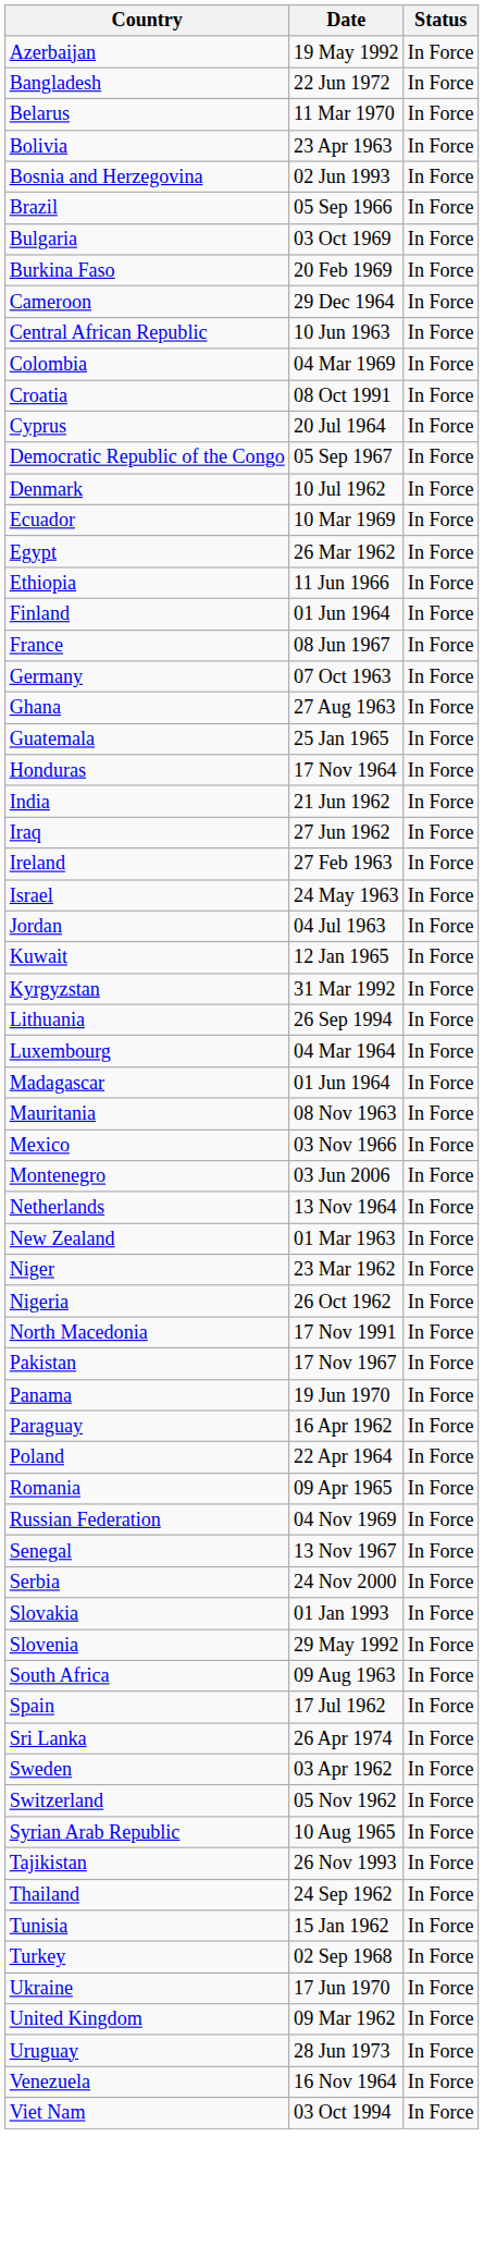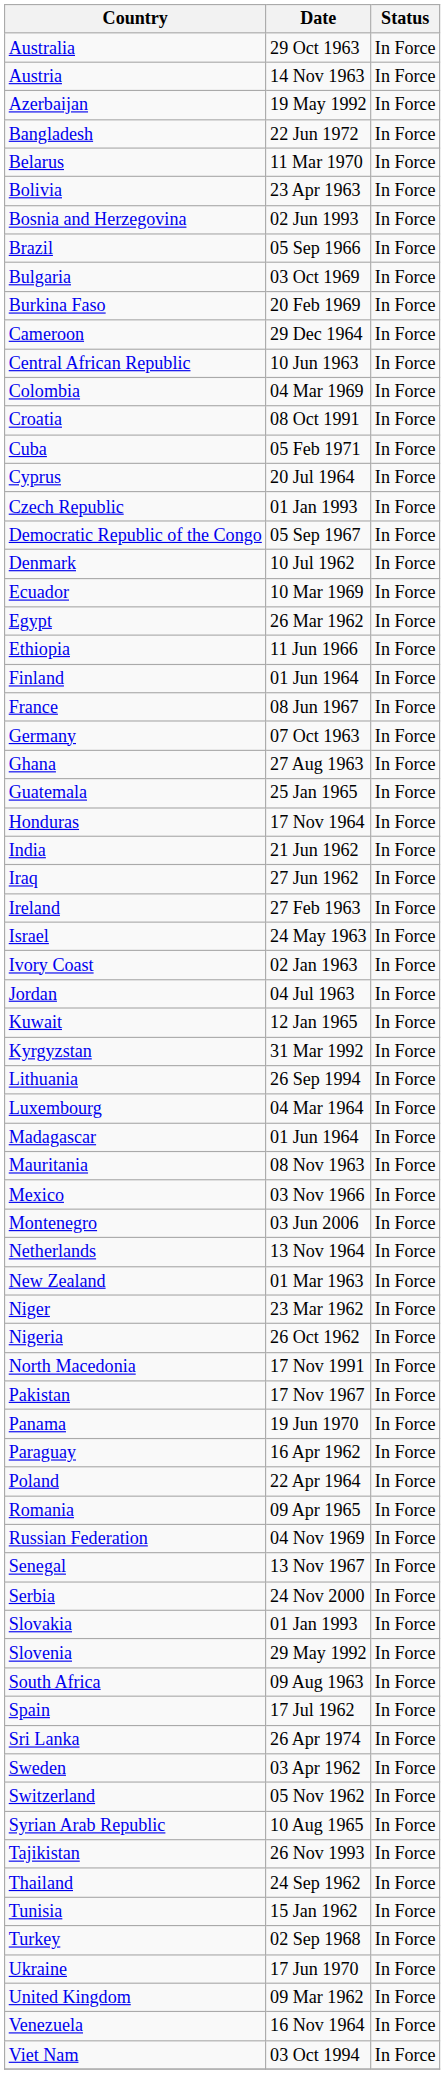 <table class="wikitable">
 <tr>
 <th>Country</th>
 <th>Date</th>
 <th>Status</th>
+</tr>
+<tr>
+<td><a href='#'>Australia</a></td>
+<td>29 Oct 1963</td>
+<td>In Force</td>
+</tr>
+<tr>
+<td><a href='#'>Austria</a></td>
+<td>14 Nov 1963</td>
+<td>In Force</td>
 </tr>
 <tr>
 <td><a href='#'>Azerbaijan</a></td>
 <td>19 May 1992</td>
 <td>In Force</td>
 </tr>
 <tr>
 <td><a href='#'>Bangladesh</a></td>
 <td>22 Jun 1972</td>
 <td>In Force</td>
 </tr>
 <tr>
 <td><a href='#'>Belarus</a></td>
 <td>11 Mar 1970</td>
 <td>In Force</td>
 </tr>
 <tr>
 <td><a href='#'>Bolivia</a></td>
 <td>23 Apr 1963</td>
 <td>In Force</td>
 </tr>
 <tr>
 <td><a href='#'>Bosnia and Herzegovina</a></td>
 <td>02 Jun 1993</td>
 <td>In Force</td>
 </tr>
 <tr>
 <td><a href='#'>Brazil</a></td>
 <td>05 Sep 1966</td>
 <td>In Force</td>
 </tr>
 <tr>
 <td><a href='#'>Bulgaria</a></td>
 <td>03 Oct 1969</td>
 <td>In Force</td>
 </tr>
 <tr>
 <td><a href='#'>Burkina Faso</a></td>
 <td>20 Feb 1969</td>
 <td>In Force</td>
 </tr>
 <tr>
 <td><a href='#'>Cameroon</a></td>
 <td>29 Dec 1964</td>
 <td>In Force</td>
 </tr>
 <tr>
 <td><a href='#'>Central African Republic</a></td>
 <td>10 Jun 1963</td>
 <td>In Force</td>
 </tr>
 <tr>
 <td><a href='#'>Colombia</a></td>
 <td>04 Mar 1969</td>
 <td>In Force</td>
 </tr>
 <tr>
 <td><a href='#'>Croatia</a></td>
 <td>08 Oct 1991</td>
 <td>In Force</td>
 </tr>
 <tr>
+<td><a href='#'>Cuba</a></td>
+<td>05 Feb 1971</td>
+<td>In Force</td>
+</tr>
+<tr>
 <td><a href='#'>Cyprus</a></td>
 <td>20 Jul 1964</td>
+<td>In Force</td>
+</tr>
+<tr>
+<td><a href='#'>Czech Republic</a></td>
+<td>01 Jan 1993</td>
 <td>In Force</td>
 </tr>
 <tr>
 <td><a href='#'>Democratic Republic of the Congo</a></td>
 <td>05 Sep 1967</td>
 <td>In Force</td>
 </tr>
 <tr>
 <td><a href='#'>Denmark</a></td>
 <td>10 Jul 1962</td>
 <td>In Force</td>
 </tr>
 <tr>
 <td><a href='#'>Ecuador</a></td>
 <td>10 Mar 1969</td>
 <td>In Force</td>
 </tr>
 <tr>
 <td><a href='#'>Egypt</a></td>
 <td>26 Mar 1962</td>
 <td>In Force</td>
 </tr>
 <tr>
 <td><a href='#'>Ethiopia</a></td>
 <td>11 Jun 1966</td>
 <td>In Force</td>
 </tr>
 <tr>
 <td><a href='#'>Finland</a></td>
 <td>01 Jun 1964</td>
 <td>In Force</td>
 </tr>
 <tr>
 <td><a href='#'>France</a></td>
 <td>08 Jun 1967</td>
 <td>In Force</td>
 </tr>
 <tr>
 <td><a href='#'>Germany</a></td>
 <td>07 Oct 1963</td>
 <td>In Force</td>
 </tr>
 <tr>
 <td><a href='#'>Ghana</a></td>
 <td>27 Aug 1963</td>
 <td>In Force</td>
 </tr>
 <tr>
 <td><a href='#'>Guatemala</a></td>
 <td>25 Jan 1965</td>
 <td>In Force</td>
 </tr>
 <tr>
 <td><a href='#'>Honduras</a></td>
 <td>17 Nov 1964</td>
 <td>In Force</td>
 </tr>
 <tr>
 <td><a href='#'>India</a></td>
 <td>21 Jun 1962</td>
 <td>In Force</td>
 </tr>
 <tr>
 <td><a href='#'>Iraq</a></td>
 <td>27 Jun 1962</td>
 <td>In Force</td>
 </tr>
 <tr>
 <td><a href='#'>Ireland</a></td>
 <td>27 Feb 1963</td>
 <td>In Force</td>
 </tr>
 <tr>
 <td><a href='#'>Israel</a></td>
 <td>24 May 1963</td>
+<td>In Force</td>
+</tr>
+<tr>
+<td><a href='#'>Ivory Coast</a></td>
+<td>02 Jan 1963</td>
 <td>In Force</td>
 </tr>
 <tr>
 <td><a href='#'>Jordan</a></td>
 <td>04 Jul 1963</td>
 <td>In Force</td>
 </tr>
 <tr>
 <td><a href='#'>Kuwait</a></td>
 <td>12 Jan 1965</td>
 <td>In Force</td>
 </tr>
 <tr>
 <td><a href='#'>Kyrgyzstan</a></td>
 <td>31 Mar 1992</td>
 <td>In Force</td>
 </tr>
 <tr>
 <td><a href='#'>Lithuania</a></td>
 <td>26 Sep 1994</td>
 <td>In Force</td>
 </tr>
 <tr>
 <td><a href='#'>Luxembourg</a></td>
 <td>04 Mar 1964</td>
 <td>In Force</td>
 </tr>
 <tr>
 <td><a href='#'>Madagascar</a></td>
 <td>01 Jun 1964</td>
 <td>In Force</td>
 </tr>
 <tr>
 <td><a href='#'>Mauritania</a></td>
 <td>08 Nov 1963</td>
 <td>In Force</td>
 </tr>
 <tr>
 <td><a href='#'>Mexico</a></td>
 <td>03 Nov 1966</td>
 <td>In Force</td>
 </tr>
 <tr>
 <td><a href='#'>Montenegro</a></td>
 <td>03 Jun 2006</td>
 <td>In Force</td>
 </tr>
 <tr>
 <td><a href='#'>Netherlands</a></td>
 <td>13 Nov 1964</td>
 <td>In Force</td>
 </tr>
 <tr>
 <td><a href='#'>New Zealand</a></td>
 <td>01 Mar 1963</td>
 <td>In Force</td>
 </tr>
 <tr>
 <td><a href='#'>Niger</a></td>
 <td>23 Mar 1962</td>
 <td>In Force</td>
 </tr>
 <tr>
 <td><a href='#'>Nigeria</a></td>
 <td>26 Oct 1962</td>
 <td>In Force</td>
 </tr>
 <tr>
 <td><a href='#'>North Macedonia</a></td>
 <td>17 Nov 1991</td>
 <td>In Force</td>
 </tr>
 <tr>
 <td><a href='#'>Pakistan</a></td>
 <td>17 Nov 1967</td>
 <td>In Force</td>
 </tr>
 <tr>
 <td><a href='#'>Panama</a></td>
 <td>19 Jun 1970</td>
 <td>In Force</td>
 </tr>
 <tr>
 <td><a href='#'>Paraguay</a></td>
 <td>16 Apr 1962</td>
 <td>In Force</td>
 </tr>
 <tr>
 <td><a href='#'>Poland</a></td>
 <td>22 Apr 1964</td>
 <td>In Force</td>
 </tr>
 <tr>
 <td><a href='#'>Romania</a></td>
 <td>09 Apr 1965</td>
 <td>In Force</td>
 </tr>
 <tr>
 <td><a href='#'>Russian Federation</a></td>
 <td>04 Nov 1969</td>
 <td>In Force</td>
 </tr>
 <tr>
 <td><a href='#'>Senegal</a></td>
 <td>13 Nov 1967</td>
 <td>In Force</td>
 </tr>
 <tr>
 <td><a href='#'>Serbia</a></td>
 <td>24 Nov 2000</td>
 <td>In Force</td>
 </tr>
 <tr>
 <td><a href='#'>Slovakia</a></td>
 <td>01 Jan 1993</td>
 <td>In Force</td>
 </tr>
 <tr>
 <td><a href='#'>Slovenia</a></td>
 <td>29 May 1992</td>
 <td>In Force</td>
 </tr>
 <tr>
 <td><a href='#'>South Africa</a></td>
 <td>09 Aug 1963</td>
 <td>In Force</td>
 </tr>
 <tr>
 <td><a href='#'>Spain</a></td>
 <td>17 Jul 1962</td>
 <td>In Force</td>
 </tr>
 <tr>
 <td><a href='#'>Sri Lanka</a></td>
 <td>26 Apr 1974</td>
 <td>In Force</td>
 </tr>
 <tr>
 <td><a href='#'>Sweden</a></td>
 <td>03 Apr 1962</td>
 <td>In Force</td>
 </tr>
 <tr>
 <td><a href='#'>Switzerland</a></td>
 <td>05 Nov 1962</td>
 <td>In Force</td>
 </tr>
 <tr>
 <td><a href='#'>Syrian Arab Republic</a></td>
 <td>10 Aug 1965</td>
 <td>In Force</td>
 </tr>
 <tr>
 <td><a href='#'>Tajikistan</a></td>
 <td>26 Nov 1993</td>
 <td>In Force</td>
 </tr>
 <tr>
 <td><a href='#'>Thailand</a></td>
 <td>24 Sep 1962</td>
 <td>In Force</td>
 </tr>
 <tr>
 <td><a href='#'>Tunisia</a></td>
 <td>15 Jan 1962</td>
 <td>In Force</td>
 </tr>
 <tr>
 <td><a href='#'>Turkey</a></td>
 <td>02 Sep 1968</td>
 <td>In Force</td>
 </tr>
 <tr>
 <td><a href='#'>Ukraine</a></td>
 <td>17 Jun 1970</td>
 <td>In Force</td>
 </tr>
 <tr>
 <td><a href='#'>United Kingdom</a></td>
 <td>09 Mar 1962</td>
 <td>In Force</td>
 </tr>
 <tr>
-<td><a href='#'>Uruguay</a></td>
-<td>28 Jun 1973</td>
-<td>In Force</td>
-</tr>
-<tr>
 <td><a href='#'>Venezuela</a></td>
 <td>16 Nov 1964</td>
 <td>In Force</td>
 </tr>
 <tr>
 <td><a href='#'>Viet Nam</a></td>
 <td>03 Oct 1994</td>
 <td>In Force</td>
 </tr>
 <tr>
 </tr>
 </table>
